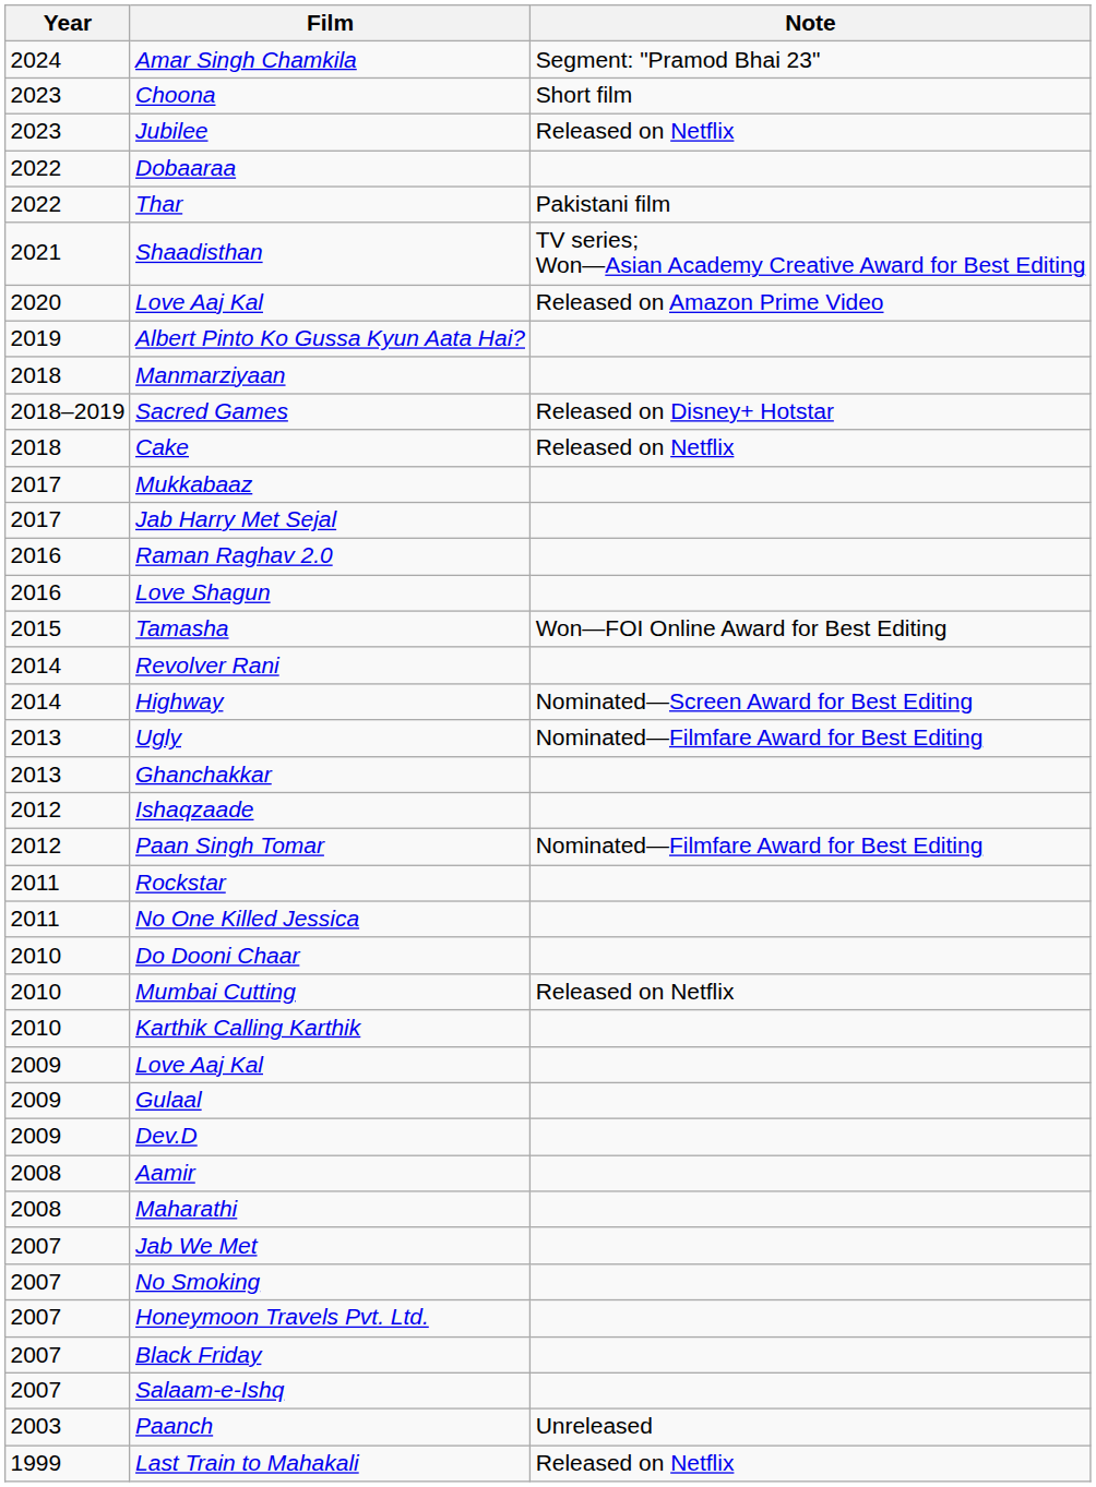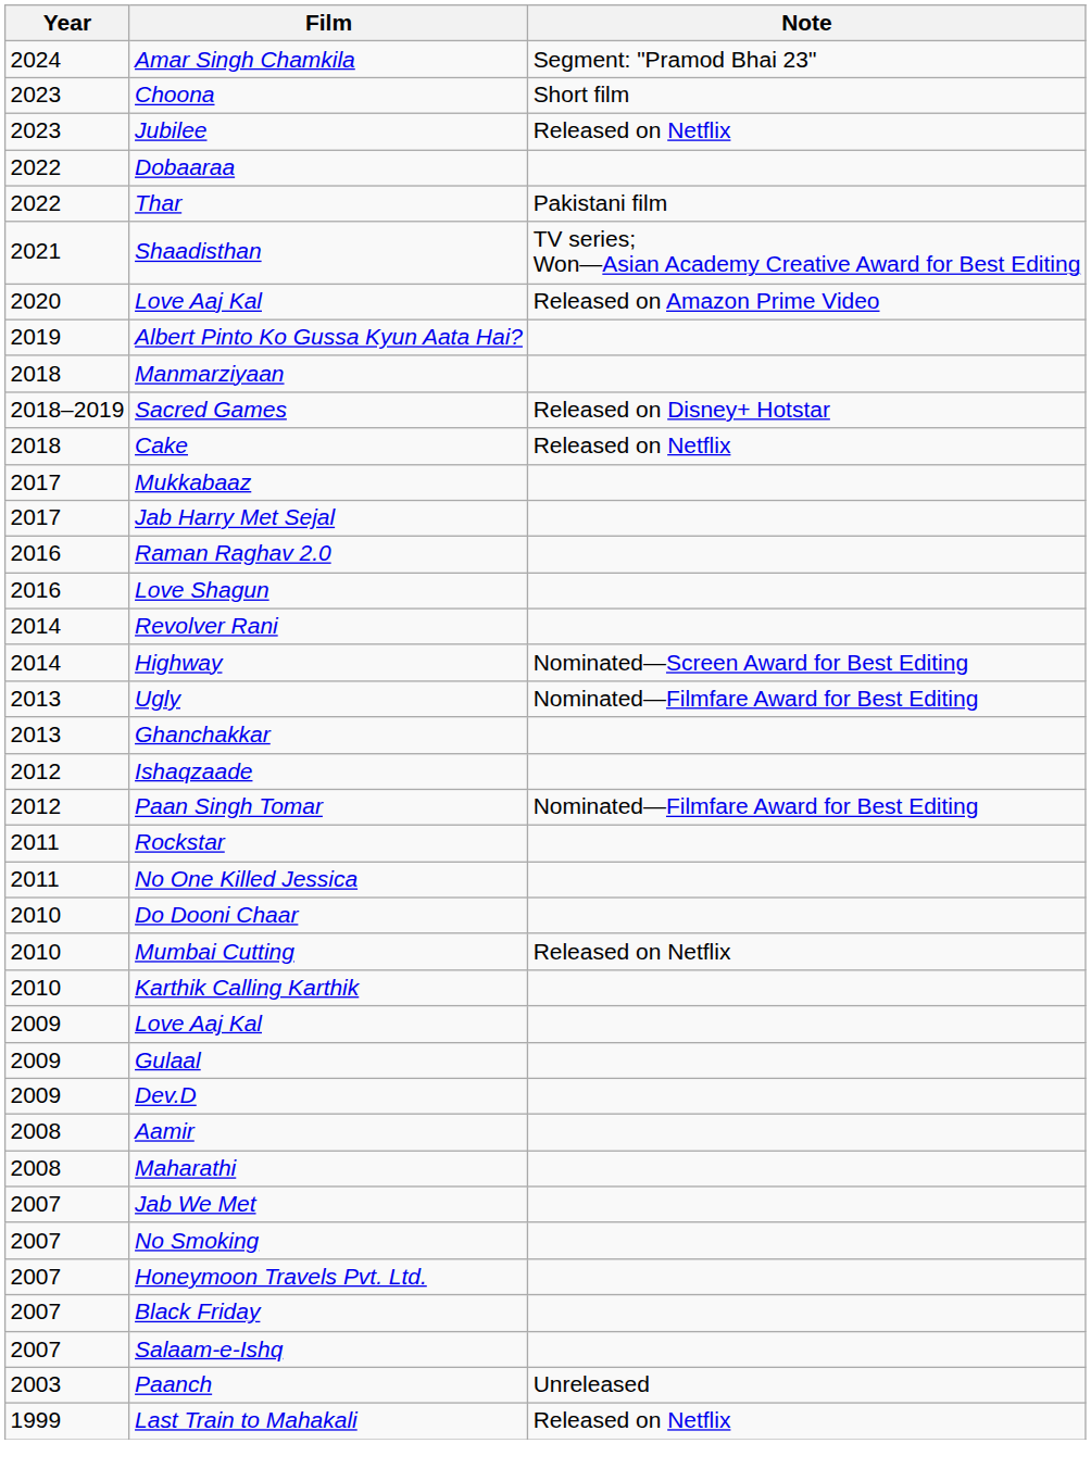 <table class="wikitable sortable plainrowheaders">
 <tr>
 <th>Year</th>
 <th>Film</th>
 <th>Note</th>
 </tr>
 <tr>
 <td>2024</td>
 <td><em><a href='#'>Amar Singh Chamkila</a></em></td>
 <td>Segment: "Pramod Bhai 23"</td>
 </tr>
 <tr>
 <td>2023</td>
 <td><em><a href='#'>Choona</a></em></td>
 <td>Short film</td>
 </tr>
 <tr>
 <td>2023</td>
 <td><em><a href='#'>Jubilee</a></em></td>
 <td>Released on <a href='#'>Netflix</a></td>
 </tr>
 <tr>
 <td>2022</td>
 <td><em><a href='#'>Dobaaraa</a></em></td>
 <td></td>
 </tr>
 <tr>
 <td>2022</td>
 <td><em><a href='#'>Thar</a></em></td>
 <td>Pakistani film</td>
 </tr>
 <tr>
 <td>2021</td>
 <td><em><a href='#'>Shaadisthan</a></em></td>
 <td>TV series; <br> Won—<a href='#'>Asian Academy Creative Award for Best Editing</a></td>
 </tr>
 <tr>
 <td>2020</td>
 <td><em><a href='#'>Love Aaj Kal</a></em></td>
 <td>Released on <a href='#'>Amazon Prime Video</a></td>
 </tr>
 <tr>
 <td>2019</td>
 <td><em><a href='#'>Albert Pinto Ko Gussa Kyun Aata Hai?</a></em></td>
 <td></td>
 </tr>
 <tr>
 <td>2018</td>
 <td><em><a href='#'>Manmarziyaan</a></em></td>
 <td></td>
 </tr>
 <tr>
 <td>2018–2019</td>
 <td><em><a href='#'>Sacred Games</a></em></td>
 <td>Released on <a href='#'>Disney+ Hotstar</a></td>
 </tr>
 <tr>
 <td>2018</td>
 <td><em><a href='#'>Cake</a></em></td>
 <td>Released on <a href='#'>Netflix</a></td>
 </tr>
 <tr>
 <td>2017</td>
 <td><em><a href='#'>Mukkabaaz</a></em></td>
 <td></td>
 </tr>
 <tr>
 <td>2017</td>
 <td><em><a href='#'>Jab Harry Met Sejal</a></em></td>
 <td></td>
 </tr>
 <tr>
 <td>2016</td>
 <td><em><a href='#'>Raman Raghav 2.0</a></em></td>
 <td></td>
 </tr>
 <tr>
 <td>2016</td>
 <td><em><a href='#'>Love Shagun</a></em></td>
 <td></td>
-</tr>
-<tr>
-<td>2015</td>
-<td><em><a href='#'>Tamasha</a></em></td>
-<td>Won—FOI Online Award for Best Editing</td>
 </tr>
 <tr>
 <td>2014</td>
 <td><em><a href='#'>Revolver Rani</a></em></td>
 <td></td>
 </tr>
 <tr>
 <td>2014</td>
 <td><em><a href='#'>Highway</a></em></td>
 <td>Nominated—<a href='#'>Screen Award for Best Editing</a></td>
 </tr>
 <tr>
 <td>2013</td>
 <td><em><a href='#'>Ugly</a></em></td>
 <td>Nominated—<a href='#'>Filmfare Award for Best Editing</a></td>
 </tr>
 <tr>
 <td>2013</td>
 <td><em><a href='#'>Ghanchakkar</a></em></td>
 <td></td>
 </tr>
 <tr>
 <td>2012</td>
 <td><em><a href='#'>Ishaqzaade</a></em></td>
 <td></td>
 </tr>
 <tr>
 <td>2012</td>
 <td><em><a href='#'>Paan Singh Tomar</a></em></td>
 <td>Nominated—<a href='#'>Filmfare Award for Best Editing</a></td>
 </tr>
 <tr>
 <td>2011</td>
 <td><em><a href='#'>Rockstar</a></em></td>
 <td></td>
 </tr>
 <tr>
 <td>2011</td>
 <td><em><a href='#'>No One Killed Jessica</a></em></td>
 <td></td>
 </tr>
 <tr>
 <td>2010</td>
 <td><em><a href='#'>Do Dooni Chaar</a></em></td>
 <td></td>
 </tr>
 <tr>
 <td>2010</td>
 <td><em><a href='#'>Mumbai Cutting</a></em></td>
 <td>Released on Netflix</td>
 </tr>
 <tr>
 <td>2010</td>
 <td><em><a href='#'>Karthik Calling Karthik</a></em></td>
 <td></td>
 </tr>
 <tr>
 <td>2009</td>
 <td><em><a href='#'>Love Aaj Kal</a></em></td>
 <td></td>
 </tr>
 <tr>
 <td>2009</td>
 <td><em><a href='#'>Gulaal</a></em></td>
 <td></td>
 </tr>
 <tr>
 <td>2009</td>
 <td><em><a href='#'>Dev.D</a></em></td>
 <td></td>
 </tr>
 <tr>
 <td>2008</td>
 <td><em><a href='#'>Aamir</a></em></td>
 <td></td>
 </tr>
 <tr>
 <td>2008</td>
 <td><em><a href='#'>Maharathi</a></em></td>
 <td></td>
 </tr>
 <tr>
 <td>2007</td>
 <td><em><a href='#'>Jab We Met</a></em></td>
 <td></td>
 </tr>
 <tr>
 <td>2007</td>
 <td><em><a href='#'>No Smoking</a></em></td>
 <td></td>
 </tr>
 <tr>
 <td>2007</td>
 <td><em><a href='#'>Honeymoon Travels Pvt. Ltd.</a></em></td>
 <td></td>
 </tr>
 <tr>
 <td>2007</td>
 <td><em><a href='#'>Black Friday</a></em></td>
 <td></td>
 </tr>
 <tr>
 <td>2007</td>
 <td><em><a href='#'>Salaam-e-Ishq</a></em></td>
 <td></td>
 </tr>
 <tr>
 <td>2003</td>
 <td><em><a href='#'>Paanch</a></em></td>
 <td>Unreleased</td>
 </tr>
 <tr>
 <td>1999</td>
 <td><em><a href='#'>Last Train to Mahakali</a></em></td>
 <td>Released on <a href='#'>Netflix</a></td>
 </tr>
 </table>
